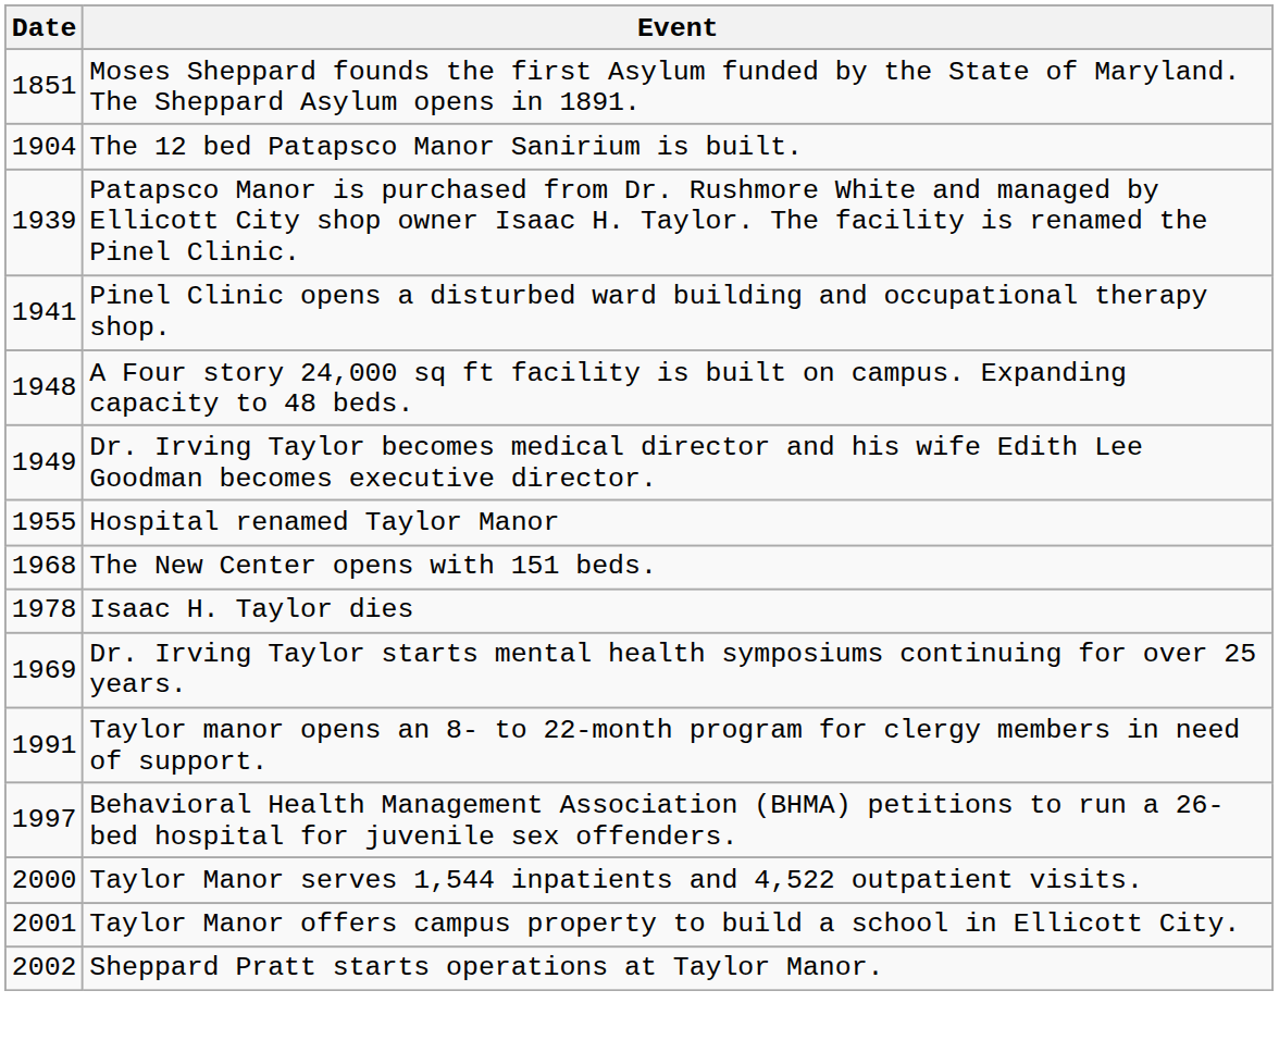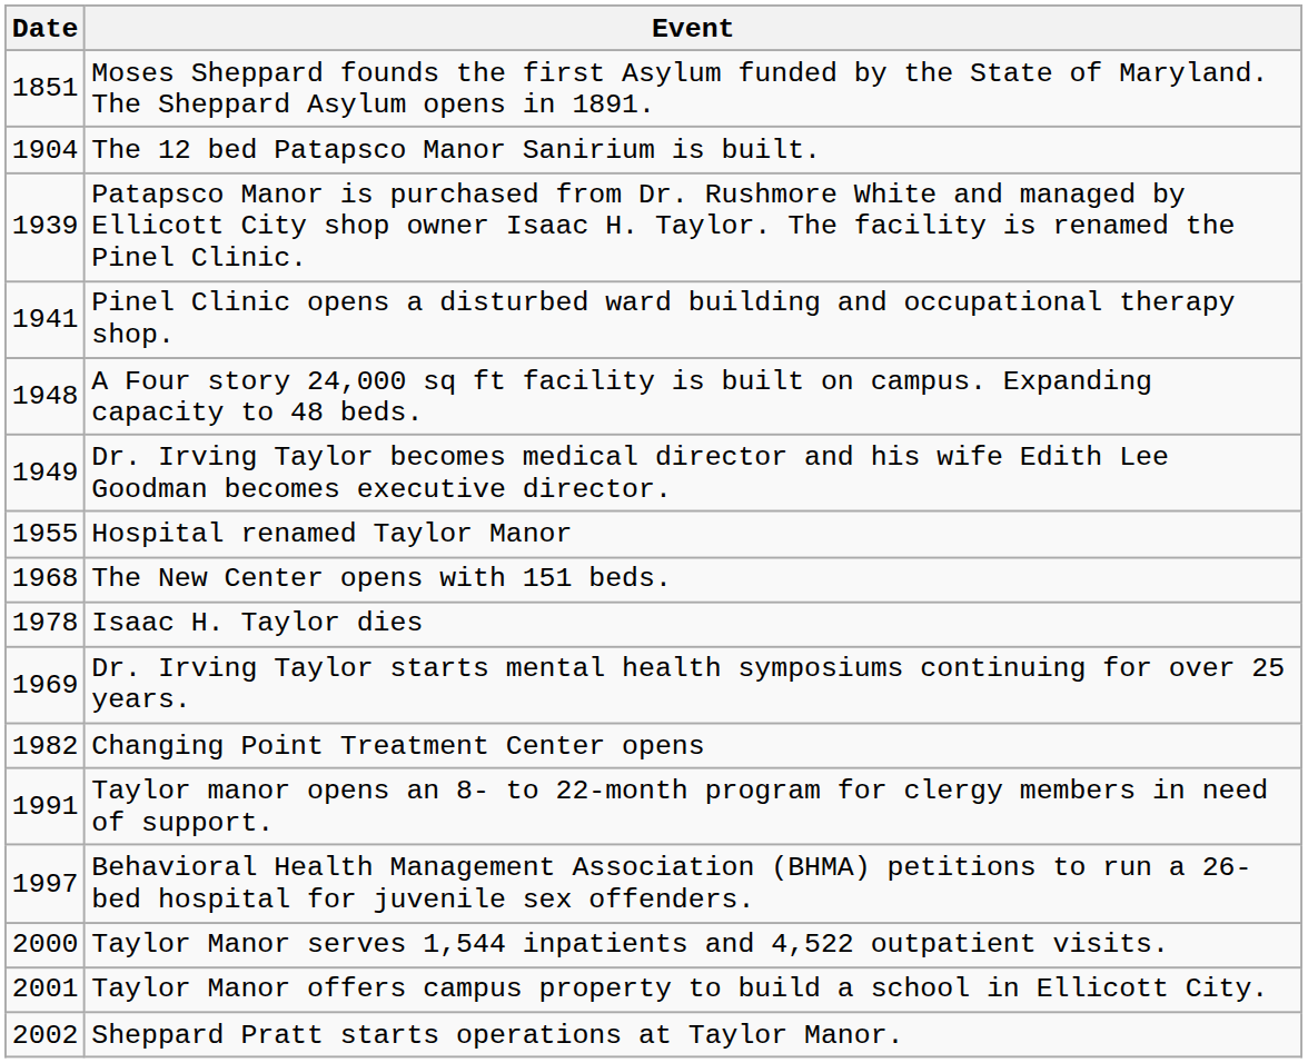 <table class="wikitable">
 <tr>
 <th>Date</th>
 <th>Event</th>
 </tr>
 <tr>
 <td>1851</td>
 <td>Moses Sheppard founds the first Asylum funded by the State of Maryland. The Sheppard Asylum opens in 1891.</td>
 </tr>
 <tr>
 <td>1904</td>
 <td>The 12 bed Patapsco Manor Sanirium is built.</td>
 </tr>
 <tr>
 <td>1939</td>
 <td>Patapsco Manor  is purchased from Dr. Rushmore White and managed by Ellicott City shop owner Isaac H. Taylor. The facility is renamed the Pinel Clinic.</td>
 </tr>
 <tr>
 <td>1941</td>
 <td>Pinel Clinic opens a disturbed ward building and occupational therapy shop.</td>
 </tr>
 <tr>
 <td>1948</td>
 <td>A Four story 24,000 sq ft facility is built on campus. Expanding capacity to 48 beds.</td>
 </tr>
 <tr>
 <td>1949</td>
 <td>Dr. Irving Taylor becomes medical director and his wife Edith Lee Goodman becomes executive director.</td>
 </tr>
 <tr>
 <td>1955</td>
 <td>Hospital renamed Taylor Manor</td>
 </tr>
 <tr>
 <td>1968</td>
 <td>The New Center opens with 151 beds.</td>
 </tr>
 <tr>
 <td>1978</td>
 <td>Isaac H. Taylor dies</td>
 </tr>
 <tr>
 <td>1969</td>
 <td>Dr. Irving Taylor starts mental health symposiums continuing for over 25 years.</td>
 </tr>
 <tr>
+<td>1982</td>
+<td>Changing Point Treatment Center opens</td>
+</tr>
+<tr>
 <td>1991</td>
 <td>Taylor manor opens an 8- to 22-month program for clergy members in need of support.</td>
 </tr>
 <tr>
 <td>1997</td>
 <td>Behavioral Health Management Association (BHMA) petitions to run a 26-bed hospital for juvenile sex offenders.</td>
 </tr>
 <tr>
 <td>2000</td>
 <td>Taylor Manor serves 1,544 inpatients and 4,522 outpatient visits.</td>
 </tr>
 <tr>
 <td>2001</td>
 <td>Taylor Manor offers campus property to build a school in Ellicott City.</td>
 </tr>
 <tr>
 <td>2002</td>
 <td>Sheppard Pratt starts operations at Taylor Manor.</td>
 </tr>
 </table>
